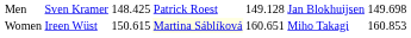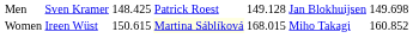 <table>
 <tr>
 <td>Men<br></td>
 <td><a href='#'>Sven Kramer</a><br></td>
 <td>148.425</td>
 <td><a href='#'>Patrick Roest</a><br></td>
 <td>149.128</td>
 <td><a href='#'>Jan Blokhuijsen</a><br></td>
 <td>149.698</td>
 </tr>
 <tr>
 <td>Women<br></td>
 <td><a href='#'>Ireen Wüst</a><br></td>
 <td>150.615</td>
 <td style="background: lightyellow;"><a href='#'>Martina Sáblíková</a><br></td>
-<td>160.651</td>
+<td>168.015</td>
 <td><a href='#'>Miho Takagi</a><br></td>
-<td>160.853</td>
+<td>160.852</td>
 </tr>
 </table>
